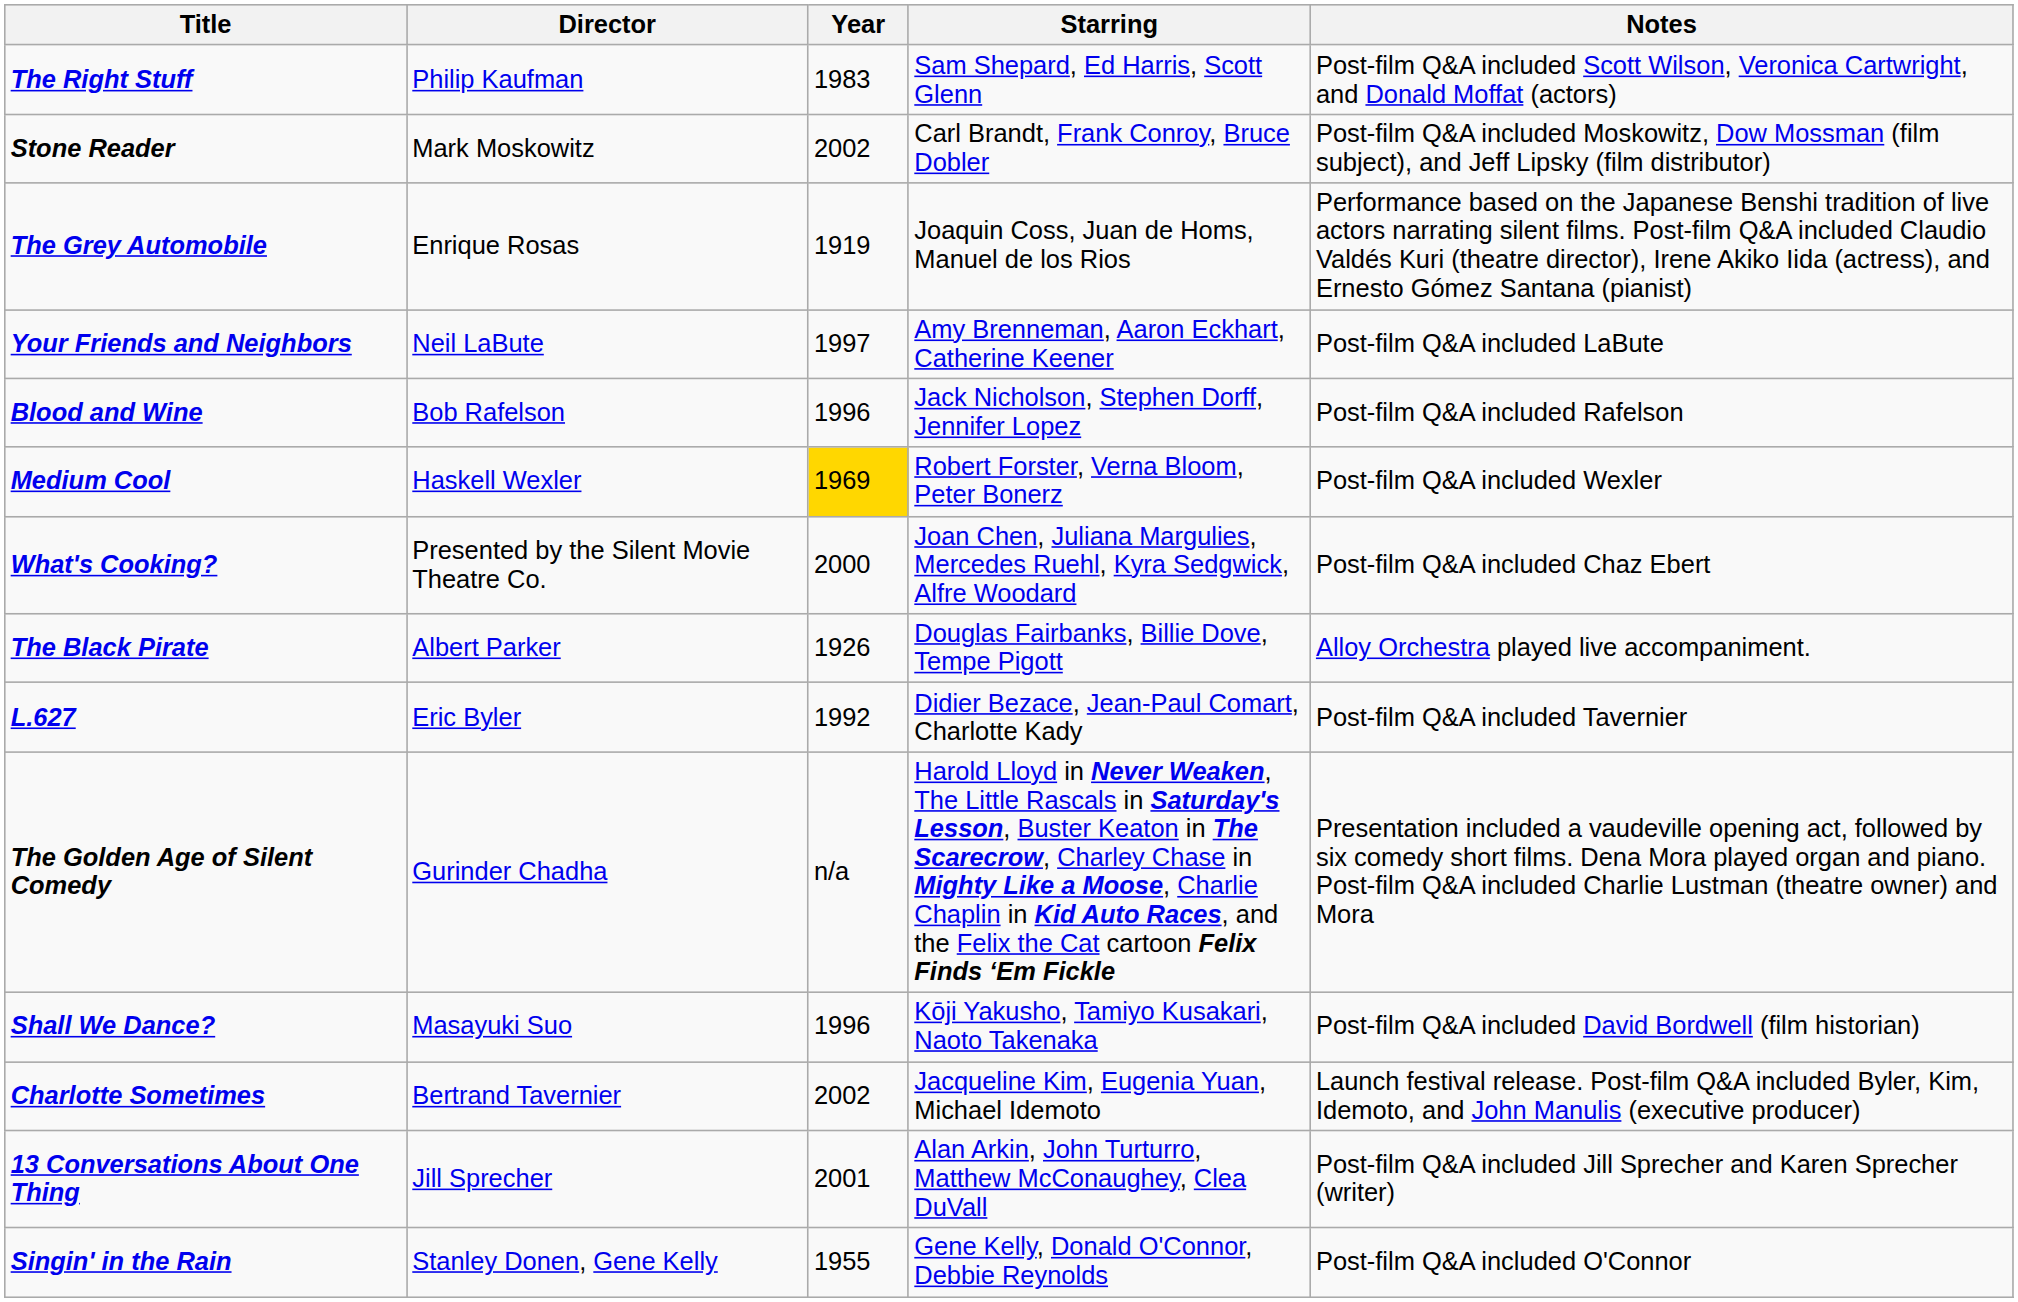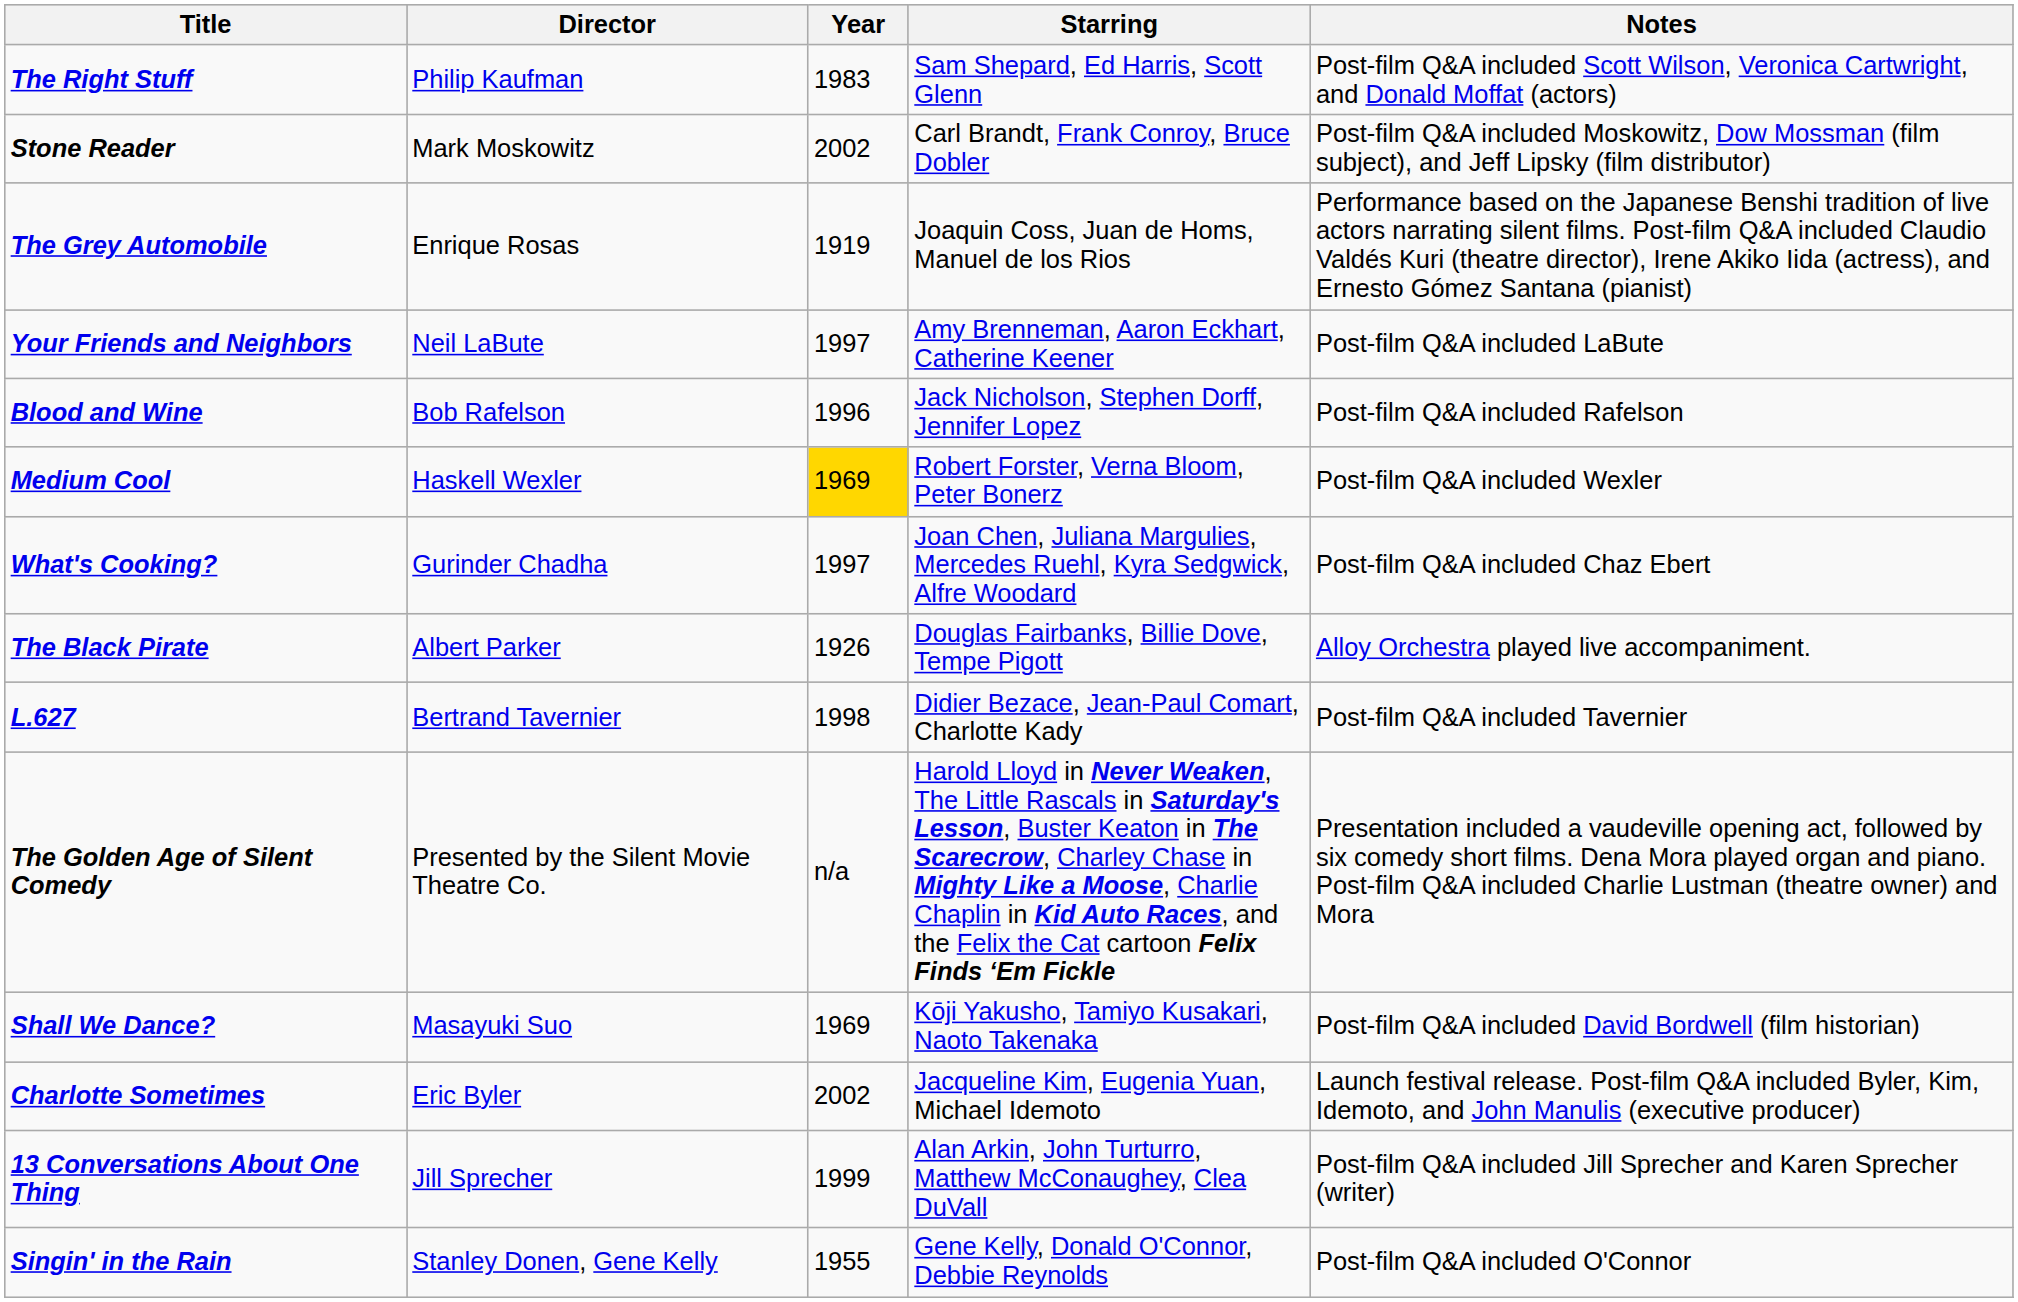 <table class="wikitable sortable" style="width:100%;">
 <tr>
 <th style="width:20%;">Title</th>
 <th style="width:20%;">Director</th>
 <th style="width:5%;">Year</th>
 <th style="width:20%;">Starring</th>
 <th style="width:35%;">Notes</th>
 </tr>
 <tr>
 <td><strong><em><a href='#'>The Right Stuff</a></em></strong></td>
 <td><a href='#'>Philip Kaufman</a></td>
 <td>1983</td>
 <td><a href='#'>Sam Shepard</a>, <a href='#'>Ed Harris</a>, <a href='#'>Scott Glenn</a></td>
 <td>Post-film Q&A included <a href='#'>Scott Wilson</a>, <a href='#'>Veronica Cartwright</a>, and <a href='#'>Donald Moffat</a> (actors)</td>
 </tr>
 <tr>
 <td><strong><em>Stone Reader</em></strong></td>
 <td>Mark Moskowitz</td>
 <td>2002</td>
 <td>Carl Brandt, <a href='#'>Frank Conroy</a>, <a href='#'>Bruce Dobler</a></td>
 <td>Post-film Q&A included Moskowitz, <a href='#'>Dow Mossman</a> (film subject), and Jeff Lipsky (film distributor)</td>
 </tr>
 <tr>
 <td><strong><em><a href='#'>The Grey Automobile</a></em></strong></td>
 <td>Enrique Rosas</td>
 <td>1919</td>
 <td>Joaquin Coss, Juan de Homs, Manuel de los Rios</td>
 <td>Performance based on the Japanese Benshi tradition of live actors narrating silent films. Post-film Q&A included Claudio Valdés Kuri (theatre director), Irene Akiko Iida (actress), and Ernesto Gómez Santana (pianist)</td>
 </tr>
 <tr>
 <td><strong><em><a href='#'>Your Friends and Neighbors</a></em></strong></td>
 <td><a href='#'>Neil LaBute</a></td>
 <td>1997</td>
 <td><a href='#'>Amy Brenneman</a>, <a href='#'>Aaron Eckhart</a>, <a href='#'>Catherine Keener</a></td>
 <td>Post-film Q&A included LaBute</td>
 </tr>
 <tr>
 <td><strong><em><a href='#'>Blood and Wine</a></em></strong></td>
 <td><a href='#'>Bob Rafelson</a></td>
 <td>1996</td>
 <td><a href='#'>Jack Nicholson</a>, <a href='#'>Stephen Dorff</a>, <a href='#'>Jennifer Lopez</a></td>
 <td>Post-film Q&A included Rafelson</td>
 </tr>
 <tr>
 <td><strong><em><a href='#'>Medium Cool</a></em></strong></td>
 <td><a href='#'>Haskell Wexler</a></td>
 <td style="background: gold;">1969</td>
 <td><a href='#'>Robert Forster</a>, <a href='#'>Verna Bloom</a>, <a href='#'>Peter Bonerz</a></td>
 <td>Post-film Q&A included Wexler</td>
 </tr>
 <tr>
 <td><strong><em><a href='#'>What's Cooking?</a></em></strong></td>
-<td>Presented by the Silent Movie Theatre Co.</td>
-<td>2000</td>
+<td><a href='#'>Gurinder Chadha</a></td>
+<td>1997</td>
 <td><a href='#'>Joan Chen</a>, <a href='#'>Juliana Margulies</a>, <a href='#'>Mercedes Ruehl</a>, <a href='#'>Kyra Sedgwick</a>, <a href='#'>Alfre Woodard</a></td>
 <td>Post-film Q&A included Chaz Ebert</td>
 </tr>
 <tr>
 <td><strong><em><a href='#'>The Black Pirate</a></em></strong></td>
 <td><a href='#'>Albert Parker</a></td>
 <td>1926</td>
 <td><a href='#'>Douglas Fairbanks</a>, <a href='#'>Billie Dove</a>, <a href='#'>Tempe Pigott</a></td>
 <td><a href='#'>Alloy Orchestra</a> played live accompaniment.</td>
 </tr>
 <tr>
 <td><strong><em><a href='#'>L.627</a></em></strong></td>
-<td><a href='#'>Eric Byler</a></td>
-<td>1992</td>
+<td><a href='#'>Bertrand Tavernier</a></td>
+<td>1998</td>
 <td><a href='#'>Didier Bezace</a>, <a href='#'>Jean-Paul Comart</a>, Charlotte Kady</td>
 <td>Post-film Q&A included Tavernier</td>
 </tr>
 <tr>
 <td><strong><em>The Golden Age of Silent Comedy</em></strong></td>
-<td><a href='#'>Gurinder Chadha</a></td>
+<td>Presented by the Silent Movie Theatre Co.</td>
 <td>n/a</td>
 <td><a href='#'>Harold Lloyd</a> in <strong><em><a href='#'>Never Weaken</a></em></strong>, <a href='#'>The Little Rascals</a> in <strong><em><a href='#'>Saturday's Lesson</a></em></strong>, <a href='#'>Buster Keaton</a> in <strong><em><a href='#'>The Scarecrow</a></em></strong>, <a href='#'>Charley Chase</a> in <strong><em><a href='#'>Mighty Like a Moose</a></em></strong>, <a href='#'>Charlie Chaplin</a> in <strong><em><a href='#'>Kid Auto Races</a></em></strong>, and the <a href='#'>Felix the Cat</a> cartoon <strong><em>Felix Finds ‘Em Fickle</em></strong></td>
 <td>Presentation included a vaudeville opening act, followed by six comedy short films. Dena Mora played organ and piano. Post-film Q&A included Charlie Lustman (theatre owner) and Mora</td>
 </tr>
 <tr>
 <td><strong><em><a href='#'>Shall We Dance?</a></em></strong></td>
 <td><a href='#'>Masayuki Suo</a></td>
-<td>1996</td>
+<td>1969</td>
 <td><a href='#'>Kōji Yakusho</a>, <a href='#'>Tamiyo Kusakari</a>, <a href='#'>Naoto Takenaka</a></td>
 <td>Post-film Q&A included <a href='#'>David Bordwell</a> (film historian)</td>
 </tr>
 <tr>
 <td><strong><em><a href='#'>Charlotte Sometimes</a></em></strong></td>
-<td><a href='#'>Bertrand Tavernier</a></td>
+<td><a href='#'>Eric Byler</a></td>
 <td>2002</td>
 <td><a href='#'>Jacqueline Kim</a>, <a href='#'>Eugenia Yuan</a>, Michael Idemoto</td>
 <td>Launch festival release. Post-film Q&A included Byler, Kim, Idemoto, and <a href='#'>John Manulis</a> (executive producer)</td>
 </tr>
 <tr>
 <td><strong><em><a href='#'>13 Conversations About One Thing</a></em></strong></td>
 <td><a href='#'>Jill Sprecher</a></td>
-<td>2001</td>
+<td>1999</td>
 <td><a href='#'>Alan Arkin</a>, <a href='#'>John Turturro</a>, <a href='#'>Matthew McConaughey</a>, <a href='#'>Clea DuVall</a></td>
 <td>Post-film Q&A included Jill Sprecher and Karen Sprecher (writer)</td>
 </tr>
 <tr>
 <td><strong><em><a href='#'>Singin' in the Rain</a></em></strong></td>
 <td><a href='#'>Stanley Donen</a>, <a href='#'>Gene Kelly</a></td>
 <td>1955</td>
 <td><a href='#'>Gene Kelly</a>, <a href='#'>Donald O'Connor</a>, <a href='#'>Debbie Reynolds</a></td>
 <td>Post-film Q&A included O'Connor</td>
 </tr>
 <tr>
 </tr>
 </table>
